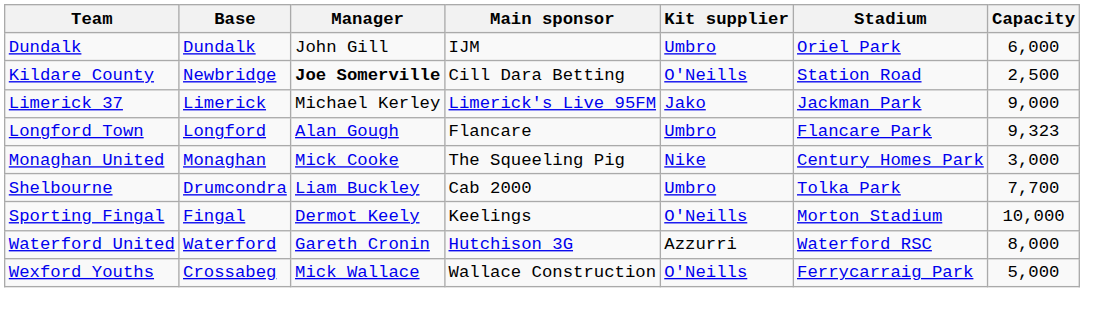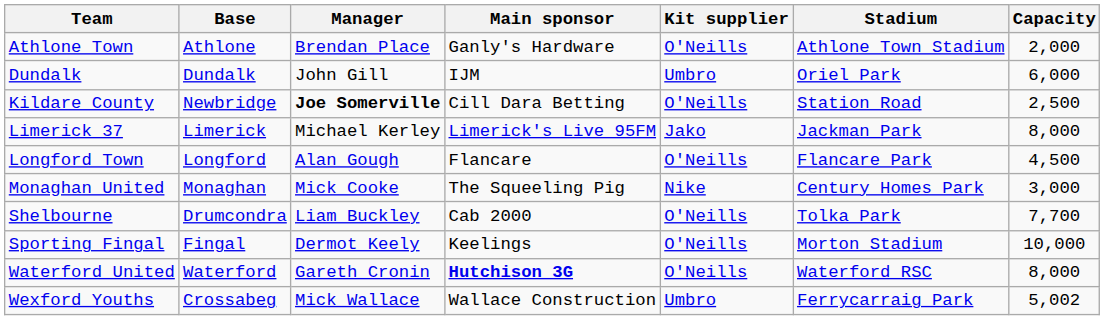 <table class="wikitable sortable">
 <tr>
 <th>Team</th>
 <th>Base</th>
 <th>Manager</th>
 <th>Main sponsor</th>
 <th>Kit supplier</th>
 <th>Stadium</th>
 <th>Capacity</th>
+</tr>
+<tr>
+<td><a href='#'>Athlone Town</a></td>
+<td><a href='#'>Athlone</a></td>
+<td> <a href='#'>Brendan Place</a></td>
+<td>Ganly's Hardware</td>
+<td><a href='#'>O'Neills</a></td>
+<td><a href='#'>Athlone Town Stadium</a></td>
+<td align="center">2,000</td>
 </tr>
 <tr>
 <td><a href='#'>Dundalk</a></td>
 <td><a href='#'>Dundalk</a></td>
 <td> John Gill</td>
 <td>IJM</td>
 <td><a href='#'>Umbro</a></td>
 <td><a href='#'>Oriel Park</a></td>
 <td align="center">6,000</td>
 </tr>
 <tr>
 <td><a href='#'>Kildare County</a></td>
 <td><a href='#'>Newbridge</a></td>
 <td><strong> Joe Somerville</strong></td>
 <td>Cill Dara Betting</td>
 <td><a href='#'>O'Neills</a></td>
 <td><a href='#'>Station Road</a></td>
 <td align="center">2,500</td>
 </tr>
 <tr>
 <td><a href='#'>Limerick 37</a></td>
 <td><a href='#'>Limerick</a></td>
 <td> Michael Kerley</td>
 <td><a href='#'>Limerick's Live 95FM</a></td>
 <td><a href='#'>Jako</a></td>
 <td><a href='#'>Jackman Park</a></td>
-<td align="center">9,000</td>
+<td align="center">8,000</td>
 </tr>
 <tr>
 <td><a href='#'>Longford Town</a></td>
 <td><a href='#'>Longford</a></td>
 <td> <a href='#'>Alan Gough</a></td>
 <td>Flancare</td>
-<td><a href='#'>Umbro</a></td>
+<td><a href='#'>O'Neills</a></td>
 <td><a href='#'>Flancare Park</a></td>
-<td align="center">9,323</td>
+<td align="center">4,500</td>
 </tr>
 <tr>
 <td><a href='#'>Monaghan United</a></td>
 <td><a href='#'>Monaghan</a></td>
 <td> <a href='#'>Mick Cooke</a></td>
 <td>The Squeeling Pig</td>
 <td><a href='#'>Nike</a></td>
 <td><a href='#'>Century Homes Park</a></td>
 <td align="center">3,000</td>
 </tr>
 <tr>
 <td><a href='#'>Shelbourne</a></td>
 <td><a href='#'>Drumcondra</a></td>
 <td> <a href='#'>Liam Buckley</a></td>
 <td>Cab 2000</td>
-<td><a href='#'>Umbro</a></td>
+<td><a href='#'>O'Neills</a></td>
 <td><a href='#'>Tolka Park</a></td>
 <td align="center">7,700</td>
 </tr>
 <tr>
 <td><a href='#'>Sporting Fingal</a></td>
 <td><a href='#'>Fingal</a></td>
 <td> <a href='#'>Dermot Keely</a></td>
 <td>Keelings</td>
 <td><a href='#'>O'Neills</a></td>
 <td><a href='#'>Morton Stadium</a></td>
 <td align="center">10,000</td>
 </tr>
 <tr>
 <td><a href='#'>Waterford United</a></td>
 <td><a href='#'>Waterford</a></td>
 <td> <a href='#'>Gareth Cronin</a></td>
-<td><a href='#'>Hutchison 3G</a></td>
-<td>Azzurri</td>
+<td><strong><a href='#'>Hutchison 3G</a></strong></td>
+<td><a href='#'>O'Neills</a></td>
 <td><a href='#'>Waterford RSC</a></td>
 <td align="center">8,000</td>
 </tr>
 <tr>
 <td><a href='#'>Wexford Youths</a></td>
 <td><a href='#'>Crossabeg</a></td>
 <td> <a href='#'>Mick Wallace</a></td>
 <td>Wallace Construction</td>
-<td><a href='#'>O'Neills</a></td>
+<td><a href='#'>Umbro</a></td>
 <td><a href='#'>Ferrycarraig Park</a></td>
-<td align="center">5,000</td>
+<td align="center">5,002</td>
 </tr>
 </table>
